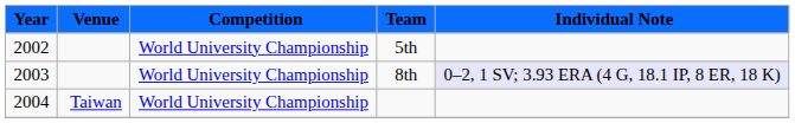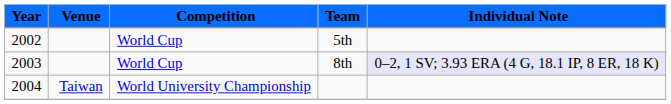 <table class="wikitable">
 <tr>
 <th style="background:#0A6EFF"><span> Year </span></th>
 <th style="background:#0A6EFF"><span> Venue</span></th>
 <th style="background:#0A6EFF"><span> Competition</span></th>
 <th style="background:#0A6EFF"><span> Team </span></th>
 <th style="background:#0A6EFF"><span> Individual Note</span></th>
 </tr>
 <tr>
 <td> 2002 </td>
 <td> </td>
-<td> <a href='#'>World University Championship</a> </td>
+<td> <a href='#'>World Cup</a></td>
 <td style="text-align:center">5th</td>
 <td></td>
 </tr>
 <tr>
 <td> 2003 </td>
 <td> </td>
-<td> <a href='#'>World University Championship</a> </td>
+<td> <a href='#'>World Cup</a></td>
 <td style="text-align:center">8th</td>
 <td style="background: lavender;"> 0–2, 1 SV; 3.93 ERA (4 G, 18.1 IP, 8 ER, 18 K) </td>
 </tr>
 <tr>
 <td> 2004 </td>
 <td>  <a href='#'>Taiwan</a> </td>
 <td> <a href='#'>World University Championship</a> </td>
 <td style="text-align:center"></td>
 <td></td>
 </tr>
 <tr>
 </tr>
 </table>
